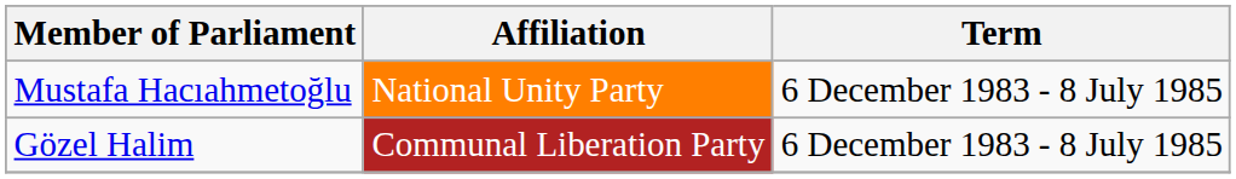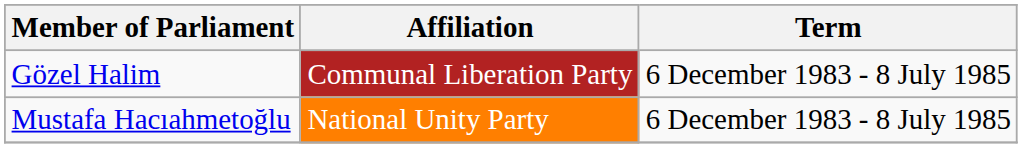 <table class="wikitable">
 <tr>
 <th>Member of Parliament</th>
 <th>Affiliation</th>
 <th>Term</th>
 </tr>
 <tr>
+<td><a href='#'>Gözel Halim</a></td>
+<td style="background:#B22222; color:white">Communal Liberation Party</td>
+<td>6 December 1983 - 8 July 1985</td>
+</tr>
+<tr>
 <td><a href='#'>Mustafa Hacıahmetoğlu</a></td>
 <td style="background:#FF7F00; color:white">National Unity Party</td>
 <td>6 December 1983 - 8 July 1985</td>
 </tr>
 <tr>
-<td><a href='#'>Gözel Halim</a></td>
-<td style="background:#B22222; color:white">Communal Liberation Party</td>
-<td>6 December 1983 - 8 July 1985</td>
-</tr>
-<tr>
 </tr>
 </table>
